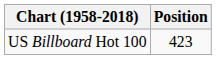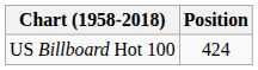 <table class="wikitable plainrowheaders">
 <tr>
 <th>Chart (1958-2018)</th>
 <th>Position</th>
 </tr>
 <tr>
 <td>US <em>Billboard</em> Hot 100</td>
-<td style="text-align:center;">423</td>
+<td style="text-align:center;">424</td>
 </tr>
 </table>
